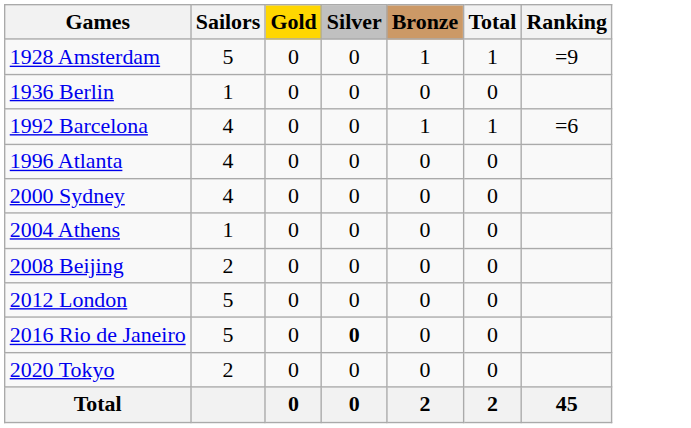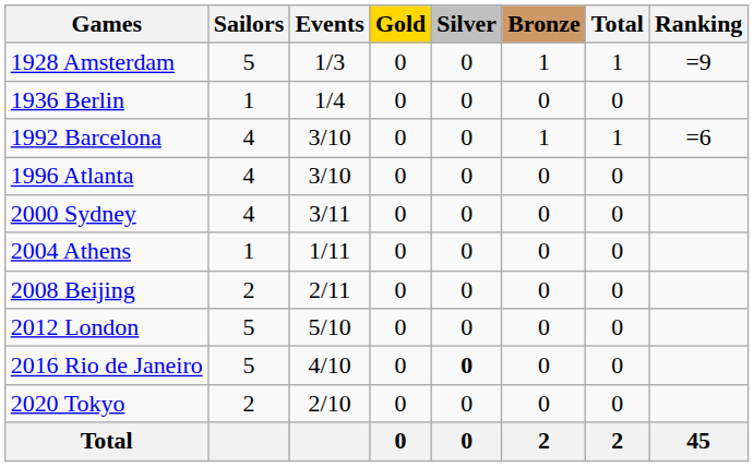 <table class="wikitable sortable" style="text-align:center">
 <tr>
 <th>Games</th>
 <th>Sailors</th>
+<th>Events</th>
 <th style="background-color:gold;">Gold</th>
 <th style="background-color:silver;">Silver</th>
 <th style="background-color:#c96;">Bronze</th>
 <th>Total</th>
 <th>Ranking</th>
 </tr>
 <tr>
 <td align=left><a href='#'>1928 Amsterdam</a></td>
 <td>5</td>
+<td>1/3</td>
 <td>0</td>
 <td>0</td>
 <td>1</td>
 <td>1</td>
 <td>=9</td>
 </tr>
 <tr>
 <td align=left><a href='#'>1936 Berlin</a></td>
 <td>1</td>
+<td>1/4</td>
 <td>0</td>
 <td>0</td>
 <td>0</td>
 <td>0</td>
 <td></td>
 </tr>
 <tr>
 <td align=left><a href='#'>1992 Barcelona</a></td>
 <td>4</td>
+<td>3/10</td>
 <td>0</td>
 <td>0</td>
 <td>1</td>
 <td>1</td>
 <td>=6</td>
 </tr>
 <tr>
 <td align=left><a href='#'>1996 Atlanta</a></td>
 <td>4</td>
+<td>3/10</td>
 <td>0</td>
 <td>0</td>
 <td>0</td>
 <td>0</td>
 <td></td>
 </tr>
 <tr>
 <td align=left><a href='#'>2000 Sydney</a></td>
 <td>4</td>
+<td>3/11</td>
 <td>0</td>
 <td>0</td>
 <td>0</td>
 <td>0</td>
 <td></td>
 </tr>
 <tr>
 <td align=left><a href='#'>2004 Athens</a></td>
 <td>1</td>
+<td>1/11</td>
 <td>0</td>
 <td>0</td>
 <td>0</td>
 <td>0</td>
 <td></td>
 </tr>
 <tr>
 <td align=left><a href='#'>2008 Beijing</a></td>
 <td>2</td>
+<td>2/11</td>
 <td>0</td>
 <td>0</td>
 <td>0</td>
 <td>0</td>
 <td></td>
 </tr>
 <tr>
 <td align=left><a href='#'>2012 London</a></td>
 <td>5</td>
+<td>5/10</td>
 <td>0</td>
 <td>0</td>
 <td>0</td>
 <td>0</td>
 <td></td>
 </tr>
 <tr>
 <td align=left><a href='#'>2016 Rio de Janeiro</a></td>
 <td>5</td>
+<td>4/10</td>
 <td>0</td>
 <td><strong>0</strong></td>
 <td>0</td>
 <td>0</td>
 <td></td>
 </tr>
 <tr>
 <td align=left><a href='#'>2020 Tokyo</a></td>
 <td>2</td>
+<td>2/10</td>
 <td>0</td>
 <td>0</td>
 <td>0</td>
 <td>0</td>
 <td></td>
 </tr>
 <tr>
 <th>Total</th>
 <th></th>
+<th></th>
 <th>0</th>
 <th>0</th>
 <th>2</th>
 <th>2</th>
 <th>45</th>
 </tr>
 </table>
